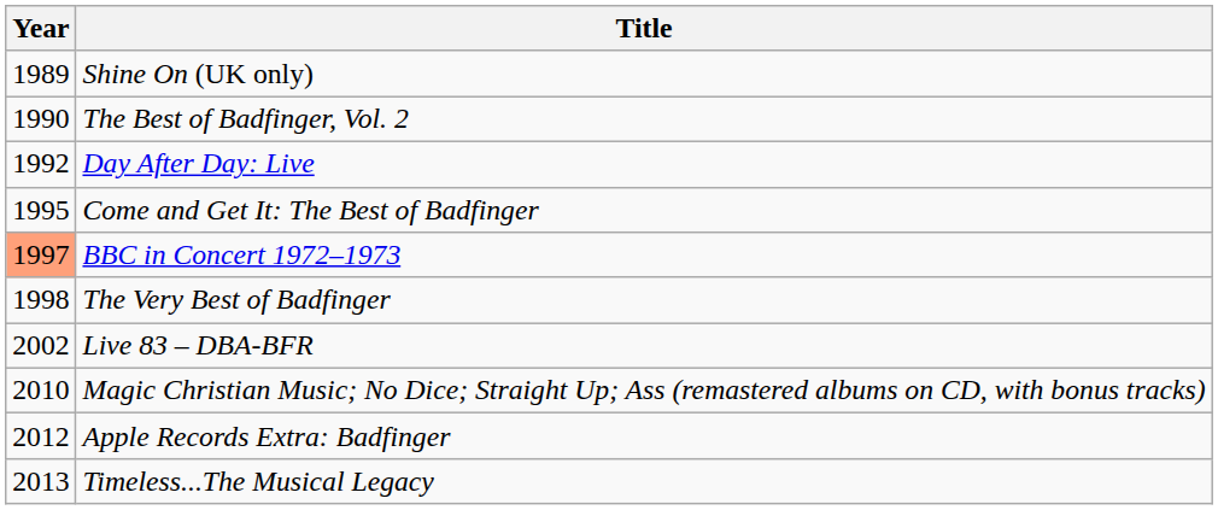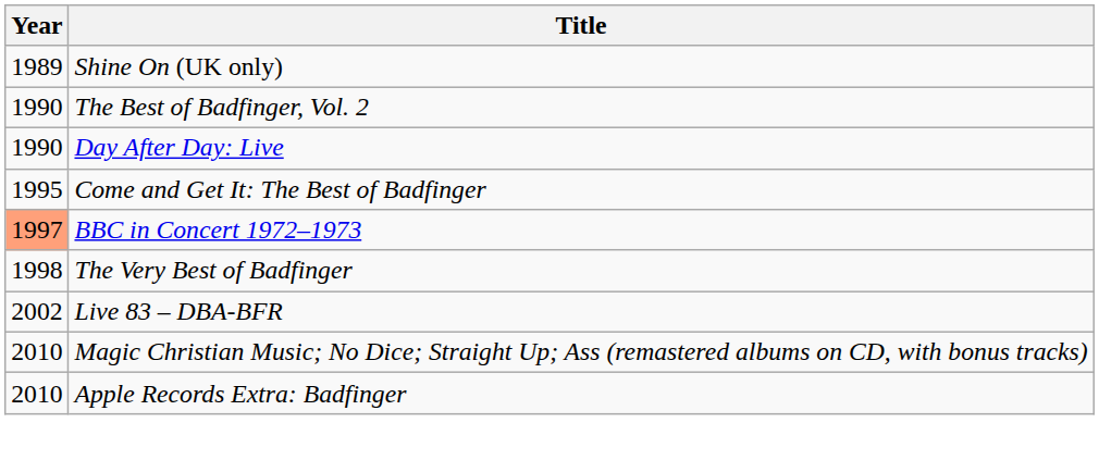 <table class="wikitable">
 <tr>
 <th>Year</th>
 <th>Title</th>
 </tr>
 <tr>
 <td>1989</td>
 <td><em>Shine On</em> (UK only)</td>
 </tr>
 <tr>
 <td>1990</td>
 <td><em>The Best of Badfinger, Vol. 2</em></td>
 </tr>
 <tr>
-<td>1992</td>
+<td>1990</td>
 <td><em><a href='#'>Day After Day: Live</a></em></td>
 </tr>
 <tr>
 <td>1995</td>
 <td><em>Come and Get It: The Best of Badfinger</em></td>
 </tr>
 <tr>
 <td style="background: lightsalmon;">1997</td>
 <td><em><a href='#'>BBC in Concert 1972–1973</a></em></td>
 </tr>
 <tr>
 <td>1998</td>
 <td><em>The Very Best of Badfinger</em></td>
 </tr>
 <tr>
 <td>2002</td>
 <td><em>Live 83 – DBA-BFR</em></td>
 </tr>
 <tr>
 <td>2010</td>
 <td><em>Magic Christian Music; No Dice; Straight Up; Ass (remastered albums on CD, with bonus tracks)</em></td>
 </tr>
 <tr>
-<td>2012</td>
+<td>2010</td>
 <td><em>Apple Records Extra: Badfinger</em></td>
 </tr>
-<tr>
-<td>2013</td>
-<td><em>Timeless...The Musical Legacy</em></td>
-</tr>
 </table>
